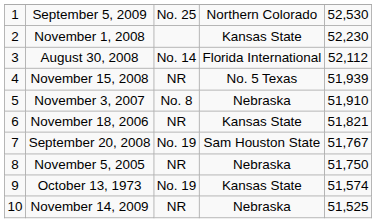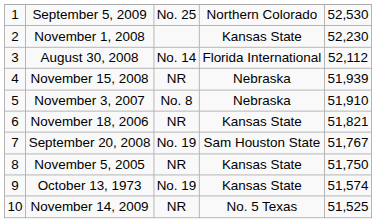 <table class="wikitable" style="text-align:center">
 <tr>
 </tr>
 <tr>
 <td>1</td>
 <td>September 5, 2009</td>
 <td>No. 25</td>
 <td>Northern Colorado</td>
 <td>52,530</td>
 </tr>
 <tr>
 <td>2</td>
 <td>November 1, 2008</td>
 <td></td>
 <td>Kansas State</td>
 <td>52,230</td>
 </tr>
 <tr>
 <td>3</td>
 <td>August 30, 2008</td>
 <td>No. 14</td>
 <td>Florida International</td>
 <td>52,112</td>
 </tr>
 <tr>
 <td>4</td>
 <td>November 15, 2008</td>
 <td>NR</td>
-<td>No. 5 Texas</td>
+<td>Nebraska</td>
 <td>51,939</td>
 </tr>
 <tr>
 <td>5</td>
 <td>November 3, 2007</td>
 <td>No. 8</td>
 <td>Nebraska</td>
 <td>51,910</td>
 </tr>
 <tr>
 <td>6</td>
 <td>November 18, 2006</td>
 <td>NR</td>
 <td>Kansas State</td>
 <td>51,821</td>
 </tr>
 <tr>
 <td>7</td>
 <td>September 20, 2008</td>
 <td>No. 19</td>
 <td>Sam Houston State</td>
 <td>51,767</td>
 </tr>
 <tr>
 <td>8</td>
 <td>November 5, 2005</td>
 <td>NR</td>
-<td>Nebraska</td>
+<td>Kansas State</td>
 <td>51,750</td>
 </tr>
 <tr>
 <td>9</td>
 <td>October 13, 1973</td>
 <td>No. 19</td>
 <td>Kansas State</td>
 <td>51,574</td>
 </tr>
 <tr>
 <td>10</td>
 <td>November 14, 2009</td>
 <td>NR</td>
-<td>Nebraska</td>
+<td>No. 5 Texas</td>
 <td>51,525</td>
 </tr>
 </table>
